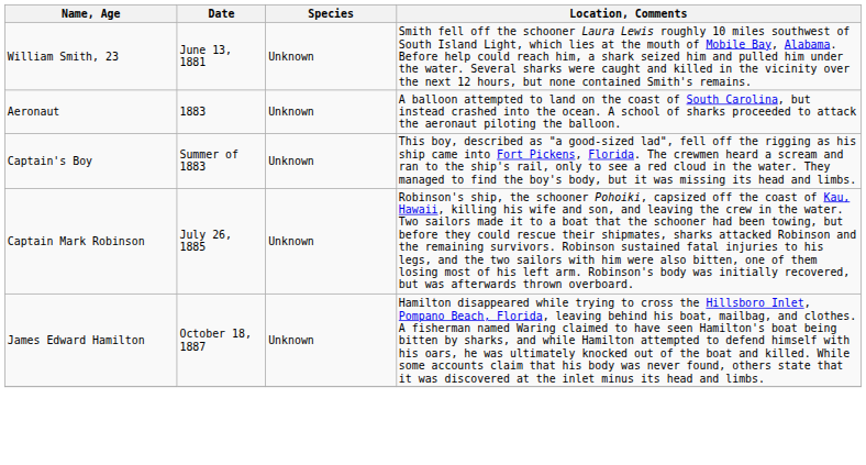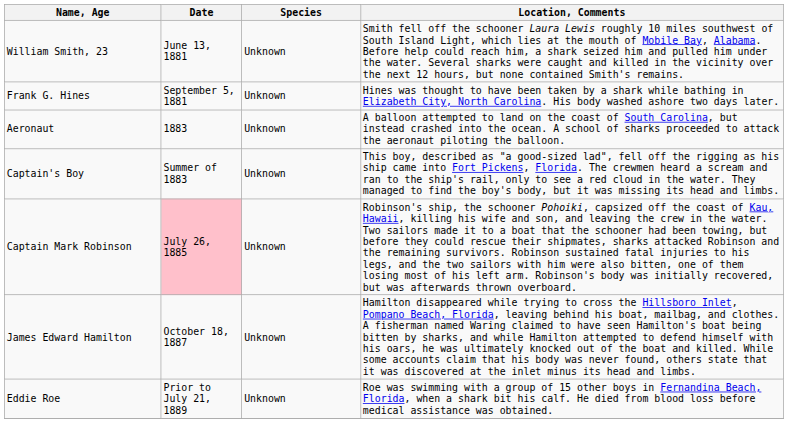 <table class="wikitable">
 <tr>
 <th width="200">Name, Age</th>
 <th width="100">Date</th>
 <th width="150">Species</th>
 <th width="550">Location, Comments</th>
 </tr>
 <tr>
 <td>William Smith, 23</td>
 <td>June 13, 1881</td>
 <td>Unknown</td>
 <td>Smith fell off the schooner <em>Laura Lewis</em> roughly 10 miles southwest of South Island Light, which lies at the mouth of <a href='#'>Mobile Bay</a>, <a href='#'>Alabama</a>. Before help could reach him, a shark seized him and pulled him under the water. Several sharks were caught and killed in the vicinity over the next 12 hours, but none contained Smith's remains.</td>
+</tr>
+<tr>
+<td>Frank G. Hines</td>
+<td>September 5, 1881</td>
+<td>Unknown</td>
+<td>Hines was thought to have been taken by a shark while bathing in <a href='#'>Elizabeth City, North Carolina</a>. His body washed ashore two days later.</td>
 </tr>
 <tr>
 <td>Aeronaut</td>
 <td>1883</td>
 <td>Unknown</td>
 <td>A balloon attempted to land on the coast of <a href='#'>South Carolina</a>, but instead crashed into the ocean. A school of sharks proceeded to attack the aeronaut piloting the balloon.</td>
 </tr>
 <tr>
 <td>Captain's Boy</td>
 <td>Summer of 1883</td>
 <td>Unknown</td>
 <td>This boy, described as "a good-sized lad", fell off the rigging as his ship came into <a href='#'>Fort Pickens</a>, <a href='#'>Florida</a>. The crewmen heard a scream and ran to the ship's rail, only to see a red cloud in the water. They managed to find the boy's body, but it was missing its head and limbs.</td>
 </tr>
 <tr>
 <td>Captain Mark Robinson</td>
-<td>July 26, 1885</td>
+<td style="background: pink;">July 26, 1885</td>
 <td>Unknown</td>
 <td>Robinson's ship, the schooner <em>Pohoiki</em>, capsized off the coast of <a href='#'>Kau, Hawaii</a>, killing his wife and son, and leaving the crew in the water. Two sailors made it to a boat that the schooner had been towing, but before they could rescue their shipmates, sharks attacked Robinson and the remaining survivors. Robinson sustained fatal injuries to his legs, and the two sailors with him were also bitten, one of them losing most of his left arm. Robinson's body was initially recovered, but was afterwards thrown overboard.</td>
 </tr>
 <tr>
 <td>James Edward Hamilton</td>
 <td>October 18, 1887</td>
 <td>Unknown</td>
 <td>Hamilton disappeared while trying to cross the <a href='#'>Hillsboro Inlet</a>, <a href='#'>Pompano Beach, Florida</a>, leaving behind his boat, mailbag, and clothes. A fisherman named Waring claimed to have seen Hamilton's boat being bitten by sharks, and while Hamilton attempted to defend himself with his oars, he was ultimately knocked out of the boat and killed. While some accounts claim that his body was never found, others state that it was discovered at the inlet minus its head and limbs.</td>
 </tr>
 <tr>
+<td>Eddie Roe</td>
+<td>Prior to July 21, 1889</td>
+<td>Unknown</td>
+<td>Roe was swimming with a group of 15 other boys in <a href='#'>Fernandina Beach, Florida</a>, when a shark bit his calf. He died from blood loss before medical assistance was obtained.</td>
+</tr>
+<tr>
 </tr>
 </table>
